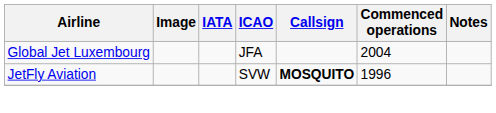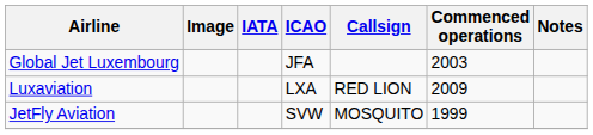 <table class="wikitable sortable">
 <tr valign="middle">
 <th>Airline</th>
 <th>Image</th>
 <th><a href='#'>IATA</a></th>
 <th><a href='#'>ICAO</a></th>
 <th><a href='#'>Callsign</a></th>
 <th>Commenced<br>operations</th>
 <th>Notes</th>
 </tr>
 <tr>
 <td><a href='#'>Global Jet Luxembourg</a></td>
 <td></td>
 <td></td>
 <td>JFA</td>
 <td></td>
-<td>2004</td>
+<td>2003</td>
+<td></td>
+</tr>
+<tr>
+<td><a href='#'>Luxaviation</a></td>
+<td></td>
+<td></td>
+<td>LXA</td>
+<td>RED LION</td>
+<td>2009</td>
 <td></td>
 </tr>
 <tr>
 <td><a href='#'>JetFly Aviation</a></td>
 <td></td>
 <td></td>
 <td>SVW</td>
-<td><strong>MOSQUITO</strong></td>
-<td>1996</td>
+<td>MOSQUITO</td>
+<td>1999</td>
 <td></td>
 </tr>
 <tr>
 </tr>
 </table>
